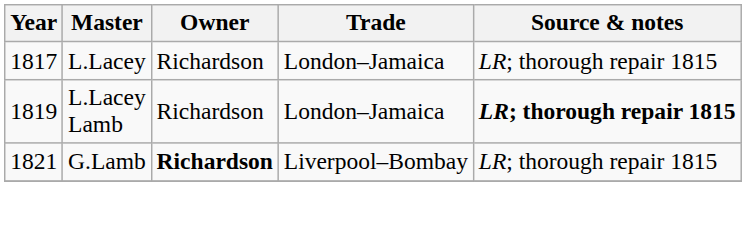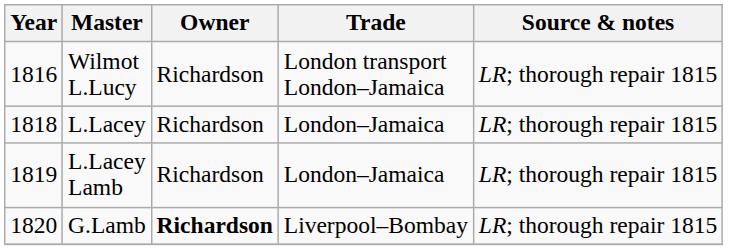 <table class=" wikitable">
 <tr>
 <th>Year</th>
 <th>Master</th>
 <th>Owner</th>
 <th>Trade</th>
 <th>Source & notes</th>
 </tr>
 <tr>
-<td>1817</td>
+<td>1816</td>
+<td>Wilmot<br>L.Lucy</td>
+<td>Richardson</td>
+<td>London transport<br>London–Jamaica</td>
+<td><em>LR</em>; thorough repair 1815</td>
+</tr>
+<tr>
+<td>1818</td>
 <td>L.Lacey</td>
 <td>Richardson</td>
 <td>London–Jamaica</td>
 <td><em>LR</em>; thorough repair 1815</td>
 </tr>
 <tr>
 <td>1819</td>
 <td>L.Lacey<br>Lamb</td>
 <td>Richardson</td>
 <td>London–Jamaica</td>
-<td><strong><em>LR</em>; thorough repair 1815</strong></td>
+<td><em>LR</em>; thorough repair 1815</td>
 </tr>
 <tr>
-<td>1821</td>
+<td>1820</td>
 <td>G.Lamb</td>
 <td><strong>Richardson</strong></td>
 <td>Liverpool–Bombay</td>
 <td><em>LR</em>; thorough repair 1815</td>
 </tr>
 <tr>
 </tr>
 </table>
